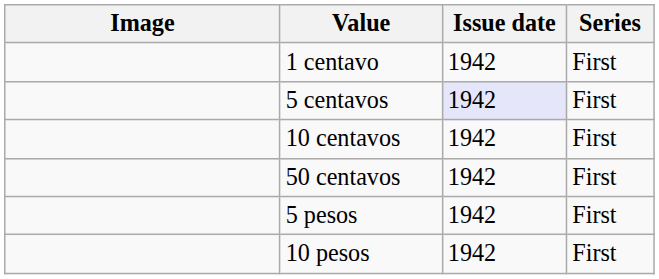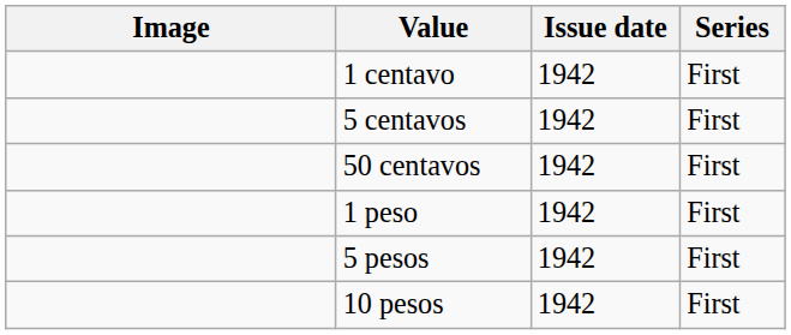 <table class="wikitable">
 <tr>
 <th scope="col" style="width:175px;">Image</th>
 <th scope="col" style="width:100px; ">Value</th>
 <th scope="col" style="width:75px;">Issue date</th>
 <th scope="col" style="width:50px;">Series</th>
 </tr>
 <tr>
 <td></td>
 <td>1 centavo</td>
 <td>1942</td>
 <td>First</td>
 </tr>
 <tr>
 <td></td>
 <td>5 centavos</td>
-<td style="background: lavender;">1942</td>
-<td>First</td>
-</tr>
-<tr>
-<td></td>
-<td>10 centavos</td>
 <td>1942</td>
 <td>First</td>
 </tr>
 <tr>
 <td></td>
 <td>50 centavos</td>
+<td>1942</td>
+<td>First</td>
+</tr>
+<tr>
+<td></td>
+<td>1 peso</td>
 <td>1942</td>
 <td>First</td>
 </tr>
 <tr>
 <td></td>
 <td>5 pesos</td>
 <td>1942</td>
 <td>First</td>
 </tr>
 <tr>
 <td></td>
 <td>10 pesos</td>
 <td>1942</td>
 <td>First</td>
 </tr>
 </table>
